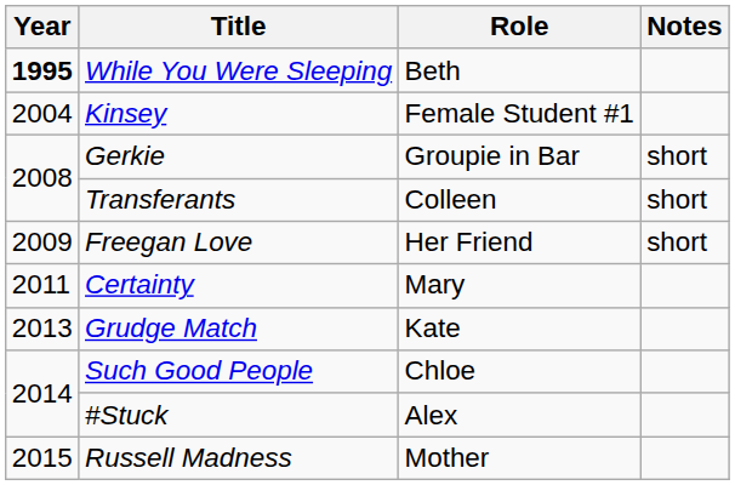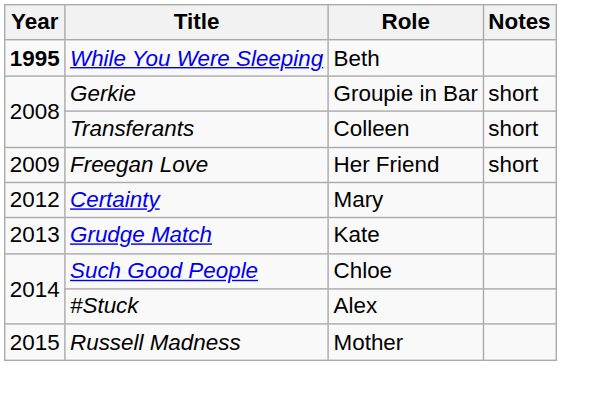 <table class="wikitable">
 <tr>
 <th>Year</th>
 <th>Title</th>
 <th>Role</th>
 <th>Notes</th>
 </tr>
 <tr>
 <td><strong>1995</strong></td>
 <td><em><a href='#'>While You Were Sleeping</a></em></td>
 <td>Beth</td>
-<td></td>
-</tr>
-<tr>
-<td>2004</td>
-<td><em><a href='#'>Kinsey</a></em></td>
-<td>Female Student #1</td>
 <td></td>
 </tr>
 <tr>
 <td rowspan="2">2008</td>
 <td><em>Gerkie</em></td>
 <td>Groupie in Bar</td>
 <td>short</td>
 </tr>
 <tr>
 <td><em>Transferants</em></td>
 <td>Colleen</td>
 <td>short</td>
 </tr>
 <tr>
 <td>2009</td>
 <td><em>Freegan Love</em></td>
 <td>Her Friend</td>
 <td>short</td>
 </tr>
 <tr>
-<td>2011</td>
+<td>2012</td>
 <td><em><a href='#'>Certainty</a></em></td>
 <td>Mary</td>
 <td></td>
 </tr>
 <tr>
 <td>2013</td>
 <td><em><a href='#'>Grudge Match</a></em></td>
 <td>Kate</td>
 <td></td>
 </tr>
 <tr>
 <td rowspan="2">2014</td>
 <td><em><a href='#'>Such Good People</a></em></td>
 <td>Chloe</td>
 <td></td>
 </tr>
 <tr>
 <td><em>#Stuck</em></td>
 <td>Alex</td>
 <td></td>
 </tr>
 <tr>
 <td>2015</td>
 <td><em>Russell Madness</em></td>
 <td>Mother</td>
 <td></td>
 </tr>
 </table>
